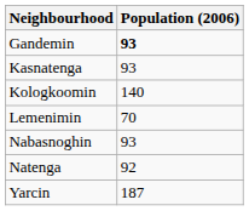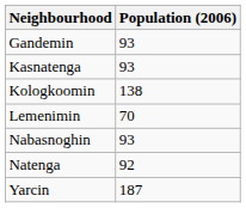 <table class="wikitable">
 <tr>
 <th>Neighbourhood</th>
 <th>Population (2006)</th>
 </tr>
 <tr>
 <td>Gandemin</td>
-<td><strong>93</strong></td>
+<td>93</td>
 </tr>
 <tr>
 <td>Kasnatenga</td>
 <td>93</td>
 </tr>
 <tr>
 <td>Kologkoomin</td>
-<td>140</td>
+<td>138</td>
 </tr>
 <tr>
 <td>Lemenimin</td>
 <td>70</td>
 </tr>
 <tr>
 <td>Nabasnoghin</td>
 <td>93</td>
 </tr>
 <tr>
 <td>Natenga</td>
 <td>92</td>
 </tr>
 <tr>
 <td>Yarcin</td>
 <td>187</td>
 </tr>
 </table>
